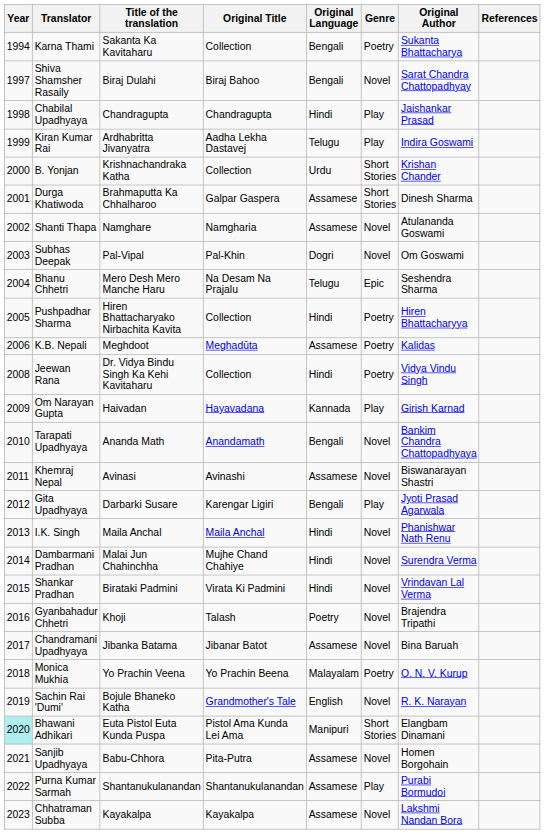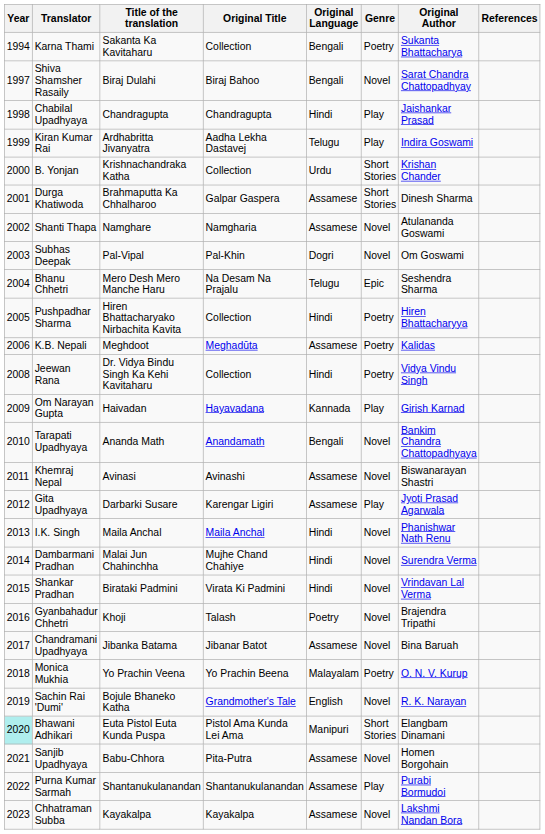 <table class="wikitable sortable">
 <tr>
 <th>Year</th>
 <th>Translator</th>
 <th>Title of the translation</th>
 <th>Original Title</th>
 <th>Original Language</th>
 <th>Genre</th>
 <th>Original Author</th>
 <th class=unsortable>References</th>
 </tr>
 <tr>
 <td>1994</td>
 <td>Karna Thami</td>
 <td>Sakanta Ka Kavitaharu</td>
 <td>Collection</td>
 <td>Bengali</td>
 <td>Poetry</td>
 <td><a href='#'>Sukanta Bhattacharya</a></td>
 <td></td>
 </tr>
 <tr>
 <td>1997</td>
 <td>Shiva Shamsher Rasaily</td>
 <td>Biraj Dulahi</td>
 <td>Biraj Bahoo</td>
 <td>Bengali</td>
 <td>Novel</td>
 <td><a href='#'>Sarat Chandra Chattopadhyay</a></td>
 <td></td>
 </tr>
 <tr>
 <td>1998</td>
 <td>Chabilal Upadhyaya</td>
 <td>Chandragupta</td>
 <td>Chandragupta</td>
 <td>Hindi</td>
 <td>Play</td>
 <td><a href='#'>Jaishankar Prasad</a></td>
 <td></td>
 </tr>
 <tr>
 <td>1999</td>
 <td>Kiran Kumar Rai</td>
 <td>Ardhabritta Jivanyatra</td>
 <td>Aadha Lekha Dastavej</td>
 <td>Telugu</td>
 <td>Play</td>
 <td><a href='#'>Indira Goswami</a></td>
 <td></td>
 </tr>
 <tr>
 <td>2000</td>
 <td>B. Yonjan</td>
 <td>Krishnachandraka Katha</td>
 <td>Collection</td>
 <td>Urdu</td>
 <td>Short Stories</td>
 <td><a href='#'>Krishan Chander</a></td>
 <td></td>
 </tr>
 <tr>
 <td>2001</td>
 <td>Durga Khatiwoda</td>
 <td>Brahmaputta Ka Chhalharoo</td>
 <td>Galpar Gaspera</td>
 <td>Assamese</td>
 <td>Short Stories</td>
 <td>Dinesh Sharma</td>
 <td></td>
 </tr>
 <tr>
 <td>2002</td>
 <td>Shanti Thapa</td>
 <td>Namghare</td>
 <td>Namgharia</td>
 <td>Assamese</td>
 <td>Novel</td>
 <td>Atulananda Goswami</td>
 <td></td>
 </tr>
 <tr>
 <td>2003</td>
 <td>Subhas Deepak</td>
 <td>Pal-Vipal</td>
 <td>Pal-Khin</td>
 <td>Dogri</td>
 <td>Novel</td>
 <td>Om Goswami</td>
 <td></td>
 </tr>
 <tr>
 <td>2004</td>
 <td>Bhanu Chhetri</td>
 <td>Mero Desh Mero Manche Haru</td>
 <td>Na Desam Na Prajalu</td>
 <td>Telugu</td>
 <td>Epic</td>
 <td>Seshendra Sharma</td>
 <td></td>
 </tr>
 <tr>
 <td>2005</td>
 <td>Pushpadhar Sharma</td>
 <td>Hiren Bhattacharyako Nirbachita Kavita</td>
 <td>Collection</td>
 <td>Hindi</td>
 <td>Poetry</td>
 <td><a href='#'>Hiren Bhattacharyya</a></td>
 <td></td>
 </tr>
 <tr>
 <td>2006</td>
 <td>K.B. Nepali</td>
 <td>Meghdoot</td>
 <td><a href='#'>Meghadūta</a></td>
 <td>Assamese</td>
 <td>Poetry</td>
 <td><a href='#'>Kalidas</a></td>
 <td></td>
 </tr>
 <tr>
 <td>2008</td>
 <td>Jeewan Rana</td>
 <td>Dr. Vidya Bindu Singh Ka Kehi Kavitaharu</td>
 <td>Collection</td>
 <td>Hindi</td>
 <td>Poetry</td>
 <td><a href='#'>Vidya Vindu Singh</a></td>
 <td></td>
 </tr>
 <tr>
 <td>2009</td>
 <td>Om Narayan Gupta</td>
 <td>Haivadan</td>
 <td><a href='#'>Hayavadana</a></td>
 <td>Kannada</td>
 <td>Play</td>
 <td><a href='#'>Girish Karnad</a></td>
 <td></td>
 </tr>
 <tr>
 <td>2010</td>
 <td>Tarapati Upadhyaya</td>
 <td>Ananda Math</td>
 <td><a href='#'>Anandamath</a></td>
 <td>Bengali</td>
 <td>Novel</td>
 <td><a href='#'>Bankim Chandra Chattopadhyaya</a></td>
 <td></td>
 </tr>
 <tr>
 <td>2011</td>
 <td>Khemraj Nepal</td>
 <td>Avinasi</td>
 <td>Avinashi</td>
 <td>Assamese</td>
 <td>Novel</td>
 <td>Biswanarayan Shastri</td>
 <td></td>
 </tr>
 <tr>
 <td>2012</td>
 <td>Gita Upadhyaya</td>
 <td>Darbarki Susare</td>
 <td>Karengar Ligiri</td>
-<td>Bengali</td>
+<td>Assamese</td>
 <td>Play</td>
 <td><a href='#'>Jyoti Prasad Agarwala</a></td>
 <td></td>
 </tr>
 <tr>
 <td>2013</td>
 <td>I.K. Singh</td>
 <td>Maila Anchal</td>
 <td><a href='#'>Maila Anchal</a></td>
 <td>Hindi</td>
 <td>Novel</td>
 <td><a href='#'>Phanishwar Nath Renu</a></td>
 <td></td>
 </tr>
 <tr>
 <td>2014</td>
 <td>Dambarmani Pradhan</td>
 <td>Malai Jun Chahinchha</td>
 <td>Mujhe Chand Chahiye</td>
 <td>Hindi</td>
 <td>Novel</td>
 <td><a href='#'>Surendra Verma</a></td>
 <td></td>
 </tr>
 <tr>
 <td>2015</td>
 <td>Shankar Pradhan</td>
 <td>Birataki Padmini</td>
 <td>Virata Ki Padmini</td>
 <td>Hindi</td>
 <td>Novel</td>
 <td><a href='#'>Vrindavan Lal Verma</a></td>
 <td></td>
 </tr>
 <tr>
 <td>2016</td>
 <td>Gyanbahadur Chhetri</td>
 <td>Khoji</td>
 <td>Talash</td>
 <td>Poetry</td>
 <td>Novel</td>
 <td>Brajendra Tripathi</td>
 <td></td>
 </tr>
 <tr>
 <td>2017</td>
 <td>Chandramani Upadhyaya</td>
 <td>Jibanka Batama</td>
 <td>Jibanar Batot</td>
 <td>Assamese</td>
 <td>Novel</td>
 <td>Bina Baruah</td>
 <td></td>
 </tr>
 <tr>
 <td>2018</td>
 <td>Monica Mukhia</td>
 <td>Yo Prachin Veena</td>
 <td>Yo Prachin Beena</td>
 <td>Malayalam</td>
 <td>Poetry</td>
 <td><a href='#'>O. N. V. Kurup</a></td>
 <td></td>
 </tr>
 <tr>
 <td>2019</td>
 <td>Sachin Rai 'Dumi'</td>
 <td>Bojule Bhaneko Katha</td>
 <td><a href='#'>Grandmother's Tale</a></td>
 <td>English</td>
 <td>Novel</td>
 <td><a href='#'>R. K. Narayan</a></td>
 <td></td>
 </tr>
 <tr>
 <td style="background: paleturquoise;">2020</td>
 <td>Bhawani Adhikari</td>
 <td>Euta Pistol Euta Kunda Puspa</td>
 <td>Pistol Ama Kunda Lei Ama</td>
 <td>Manipuri</td>
 <td>Short Stories</td>
 <td>Elangbam Dinamani</td>
 <td></td>
 </tr>
 <tr>
 <td>2021</td>
 <td>Sanjib Upadhyaya</td>
 <td>Babu-Chhora</td>
 <td>Pita-Putra</td>
 <td>Assamese</td>
 <td>Novel</td>
 <td>Homen Borgohain</td>
 <td></td>
 </tr>
 <tr>
 <td>2022</td>
 <td>Purna Kumar Sarmah</td>
 <td>Shantanukulanandan</td>
 <td>Shantanukulanandan</td>
 <td>Assamese</td>
 <td>Play</td>
 <td><a href='#'>Purabi Bormudoi</a></td>
 <td></td>
 </tr>
 <tr>
 <td>2023</td>
 <td>Chhatraman Subba</td>
 <td>Kayakalpa</td>
 <td>Kayakalpa</td>
 <td>Assamese</td>
 <td>Novel</td>
 <td><a href='#'>Lakshmi Nandan Bora</a></td>
 <td></td>
 </tr>
 </table>
